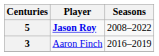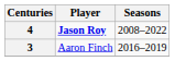 <table class="wikitable">
 <tr>
 <th>Centuries</th>
 <th>Player</th>
 <th>Seasons</th>
 </tr>
 <tr>
-<th>5</th>
+<th>4</th>
 <td> <strong><a href='#'>Jason Roy</a></strong></td>
 <td>2008–2022</td>
 </tr>
 <tr>
 <th>3</th>
 <td> <a href='#'>Aaron Finch</a></td>
 <td>2016–2019</td>
 </tr>
 <tr>
 </tr>
 </table>
